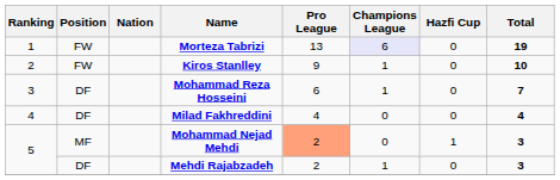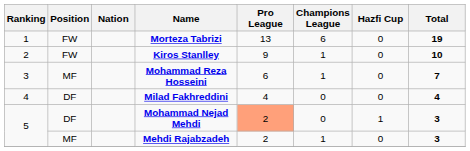 <table class="wikitable" style="font-size: 95%; text-align: center;">
 <tr>
 <th width=60>Ranking</th>
 <th width=60>Position</th>
 <th width=60>Nation</th>
 <th width=150>Name</th>
 <th width=80>Pro League</th>
 <th width=80>Champions League</th>
 <th width=80>Hazfi Cup</th>
 <th width=80>Total</th>
 </tr>
 <tr>
 <td>1</td>
 <td>FW</td>
 <td></td>
 <td><strong><a href='#'>Morteza Tabrizi</a></strong></td>
 <td>13</td>
-<td style="background: lavender;">6</td>
+<td>6</td>
 <td>0</td>
 <td><strong>19</strong></td>
 </tr>
 <tr>
 <td>2</td>
 <td>FW</td>
 <td></td>
 <td><strong><a href='#'>Kiros Stanlley</a></strong></td>
 <td>9</td>
 <td>1</td>
 <td>0</td>
 <td><strong>10</strong></td>
 </tr>
 <tr>
 <td>3</td>
-<td>DF</td>
+<td>MF</td>
 <td></td>
 <td><strong><a href='#'>Mohammad Reza Hosseini</a></strong></td>
 <td>6</td>
 <td>1</td>
 <td>0</td>
 <td><strong>7</strong></td>
 </tr>
 <tr>
 <td>4</td>
 <td>DF</td>
 <td></td>
 <td><strong><a href='#'>Milad Fakhreddini</a></strong></td>
 <td>4</td>
 <td>0</td>
 <td>0</td>
 <td><strong>4</strong></td>
 </tr>
 <tr>
 <td rowspan="2">5</td>
-<td>MF</td>
+<td>DF</td>
 <td></td>
 <td><strong><a href='#'>Mohammad Nejad Mehdi</a></strong></td>
 <td style="background: lightsalmon;">2</td>
 <td>0</td>
 <td>1</td>
 <td><strong>3</strong></td>
 </tr>
 <tr>
-<td>DF</td>
+<td>MF</td>
 <td></td>
 <td><strong><a href='#'>Mehdi Rajabzadeh</a></strong></td>
 <td>2</td>
 <td>1</td>
 <td>0</td>
 <td><strong>3</strong></td>
 </tr>
 <tr>
 </tr>
 </table>
